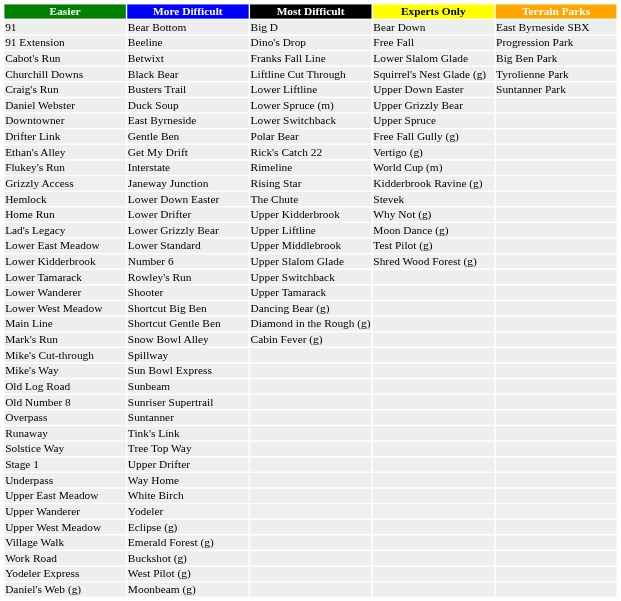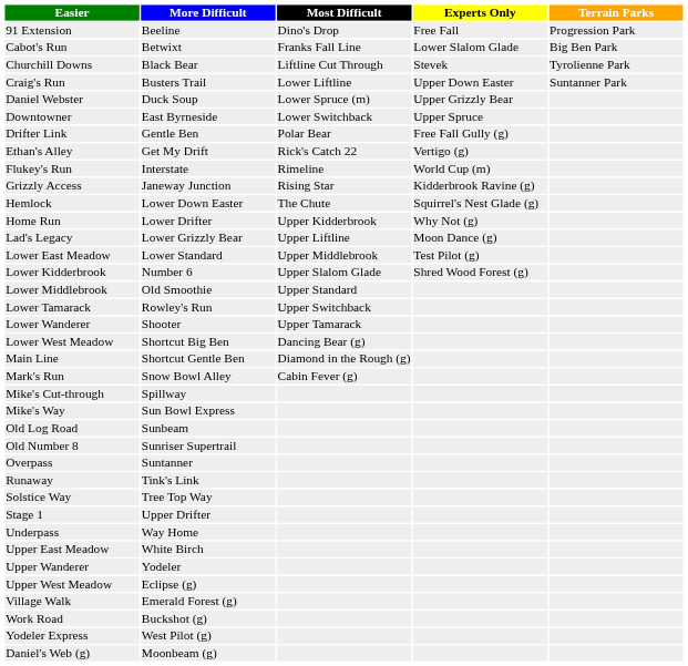 <table ->
 <tr>
 <th width=20% style="background:green; color:white;">Easier</th>
 <th width=20% style="background:blue; color:white;">More Difficult</th>
 <th width=20% style="background:black; color:white;">Most Difficult</th>
 <th width=20% style="background:yellow; color:black;">Experts Only</th>
 <th width=20% style="background:orange; color:white;">Terrain Parks</th>
-</tr>
-<tr bgcolor="#eeeeee">
-<td>91</td>
-<td>Bear Bottom</td>
-<td>Big D</td>
-<td>Bear Down</td>
-<td>East Byrneside SBX</td>
 </tr>
 <tr bgcolor="#eeeeee">
 <td>91 Extension</td>
 <td>Beeline</td>
 <td>Dino's Drop</td>
 <td>Free Fall</td>
 <td>Progression Park</td>
 </tr>
 <tr bgcolor="#eeeeee">
 <td>Cabot's Run</td>
 <td>Betwixt</td>
 <td>Franks Fall Line</td>
 <td>Lower Slalom Glade</td>
 <td>Big Ben Park</td>
 </tr>
 <tr bgcolor="#eeeeee">
 <td>Churchill Downs</td>
 <td>Black Bear</td>
 <td>Liftline Cut Through</td>
-<td>Squirrel's Nest Glade (g)</td>
+<td>Stevek</td>
 <td>Tyrolienne Park</td>
 </tr>
 <tr bgcolor="#eeeeee">
 <td>Craig's Run</td>
 <td>Busters Trail</td>
 <td>Lower Liftline</td>
 <td>Upper Down Easter</td>
 <td>Suntanner Park</td>
 </tr>
 <tr bgcolor="#eeeeee">
 <td>Daniel Webster</td>
 <td>Duck Soup</td>
 <td>Lower Spruce (m)</td>
 <td>Upper Grizzly Bear</td>
 <td></td>
 </tr>
 <tr bgcolor="#eeeeee">
 <td>Downtowner</td>
 <td>East Byrneside</td>
 <td>Lower Switchback</td>
 <td>Upper Spruce</td>
 <td></td>
 </tr>
 <tr bgcolor="#eeeeee">
 <td>Drifter Link</td>
 <td>Gentle Ben</td>
 <td>Polar Bear</td>
 <td>Free Fall Gully (g)</td>
 <td></td>
 </tr>
 <tr bgcolor="#eeeeee">
 <td>Ethan's Alley</td>
 <td>Get My Drift</td>
 <td>Rick's Catch 22</td>
 <td>Vertigo (g)</td>
 <td></td>
 </tr>
 <tr bgcolor="#eeeeee">
 <td>Flukey's Run</td>
 <td>Interstate</td>
 <td>Rimeline</td>
 <td>World Cup (m)</td>
 <td></td>
 </tr>
 <tr bgcolor="#eeeeee">
 <td>Grizzly Access</td>
 <td>Janeway Junction</td>
 <td>Rising Star</td>
 <td>Kidderbrook Ravine (g)</td>
 <td></td>
 </tr>
 <tr bgcolor="#eeeeee">
 <td>Hemlock</td>
 <td>Lower Down Easter</td>
 <td>The Chute</td>
-<td>Stevek</td>
+<td>Squirrel's Nest Glade (g)</td>
 <td></td>
 </tr>
 <tr bgcolor="#eeeeee">
 <td>Home Run</td>
 <td>Lower Drifter</td>
 <td>Upper Kidderbrook</td>
 <td>Why Not (g)</td>
 <td></td>
 </tr>
 <tr bgcolor="#eeeeee">
 <td>Lad's Legacy</td>
 <td>Lower Grizzly Bear</td>
 <td>Upper Liftline</td>
 <td>Moon Dance (g)</td>
 <td></td>
 </tr>
 <tr bgcolor="#eeeeee">
 <td>Lower East Meadow</td>
 <td>Lower Standard</td>
 <td>Upper Middlebrook</td>
 <td>Test Pilot (g)</td>
 <td></td>
 </tr>
 <tr bgcolor="#eeeeee">
 <td>Lower Kidderbrook</td>
 <td>Number 6</td>
 <td>Upper Slalom Glade</td>
 <td>Shred Wood Forest (g)</td>
+<td></td>
+</tr>
+<tr bgcolor="#eeeeee">
+<td>Lower Middlebrook</td>
+<td>Old Smoothie</td>
+<td>Upper Standard</td>
+<td></td>
 <td></td>
 </tr>
 <tr bgcolor="#eeeeee">
 <td>Lower Tamarack</td>
 <td>Rowley's Run</td>
 <td>Upper Switchback</td>
 <td></td>
 <td></td>
 </tr>
 <tr bgcolor="#eeeeee">
 <td>Lower Wanderer</td>
 <td>Shooter</td>
 <td>Upper Tamarack</td>
 <td></td>
 <td></td>
 </tr>
 <tr bgcolor="#eeeeee">
 <td>Lower West Meadow</td>
 <td>Shortcut Big Ben</td>
 <td>Dancing Bear (g)</td>
 <td></td>
 <td></td>
 </tr>
 <tr bgcolor="#eeeeee">
 <td>Main Line</td>
 <td>Shortcut Gentle Ben</td>
 <td>Diamond in the Rough (g)</td>
 <td></td>
 <td></td>
 </tr>
 <tr bgcolor="#eeeeee">
 <td>Mark's Run</td>
 <td>Snow Bowl Alley</td>
 <td>Cabin Fever (g)</td>
 <td></td>
 <td></td>
 </tr>
 <tr bgcolor="#eeeeee">
 <td>Mike's Cut-through</td>
 <td>Spillway</td>
 <td></td>
 <td></td>
 <td></td>
 </tr>
 <tr bgcolor="#eeeeee">
 <td>Mike's Way</td>
 <td>Sun Bowl Express</td>
 <td></td>
 <td></td>
 <td></td>
 </tr>
 <tr bgcolor="#eeeeee">
 <td>Old Log Road</td>
 <td>Sunbeam</td>
 <td></td>
 <td></td>
 <td></td>
 </tr>
 <tr bgcolor="#eeeeee">
 <td>Old Number 8</td>
 <td>Sunriser Supertrail</td>
 <td></td>
 <td></td>
 <td></td>
 </tr>
 <tr bgcolor="#eeeeee">
 <td>Overpass</td>
 <td>Suntanner</td>
 <td></td>
 <td></td>
 <td></td>
 </tr>
 <tr bgcolor="#eeeeee">
 <td>Runaway</td>
 <td>Tink's Link</td>
 <td></td>
 <td></td>
 <td></td>
 </tr>
 <tr bgcolor="#eeeeee">
 <td>Solstice Way</td>
 <td>Tree Top Way</td>
 <td></td>
 <td></td>
 <td></td>
 </tr>
 <tr bgcolor="#eeeeee">
 <td>Stage 1</td>
 <td>Upper Drifter</td>
 <td></td>
 <td></td>
 <td></td>
 </tr>
 <tr bgcolor="#eeeeee">
 <td>Underpass</td>
 <td>Way Home</td>
 <td></td>
 <td></td>
 <td></td>
 </tr>
 <tr bgcolor="#eeeeee">
 <td>Upper East Meadow</td>
 <td>White Birch</td>
 <td></td>
 <td></td>
 <td></td>
 </tr>
 <tr bgcolor="#eeeeee">
 <td>Upper Wanderer</td>
 <td>Yodeler</td>
 <td></td>
 <td></td>
 <td></td>
 </tr>
 <tr bgcolor="#eeeeee">
 <td>Upper West Meadow</td>
 <td>Eclipse (g)</td>
 <td></td>
 <td></td>
 <td></td>
 </tr>
 <tr bgcolor="#eeeeee">
 <td>Village Walk</td>
 <td>Emerald Forest (g)</td>
 <td></td>
 <td></td>
 <td></td>
 </tr>
 <tr bgcolor="#eeeeee">
 <td>Work Road</td>
 <td>Buckshot (g)</td>
 <td></td>
 <td></td>
 <td></td>
 </tr>
 <tr bgcolor="#eeeeee">
 <td>Yodeler Express</td>
 <td>West Pilot (g)</td>
 <td></td>
 <td></td>
 <td></td>
 </tr>
 <tr bgcolor="#eeeeee">
 <td>Daniel's Web (g)</td>
 <td>Moonbeam (g)</td>
 <td></td>
 <td></td>
 <td></td>
 </tr>
 <tr>
 </tr>
 </table>
